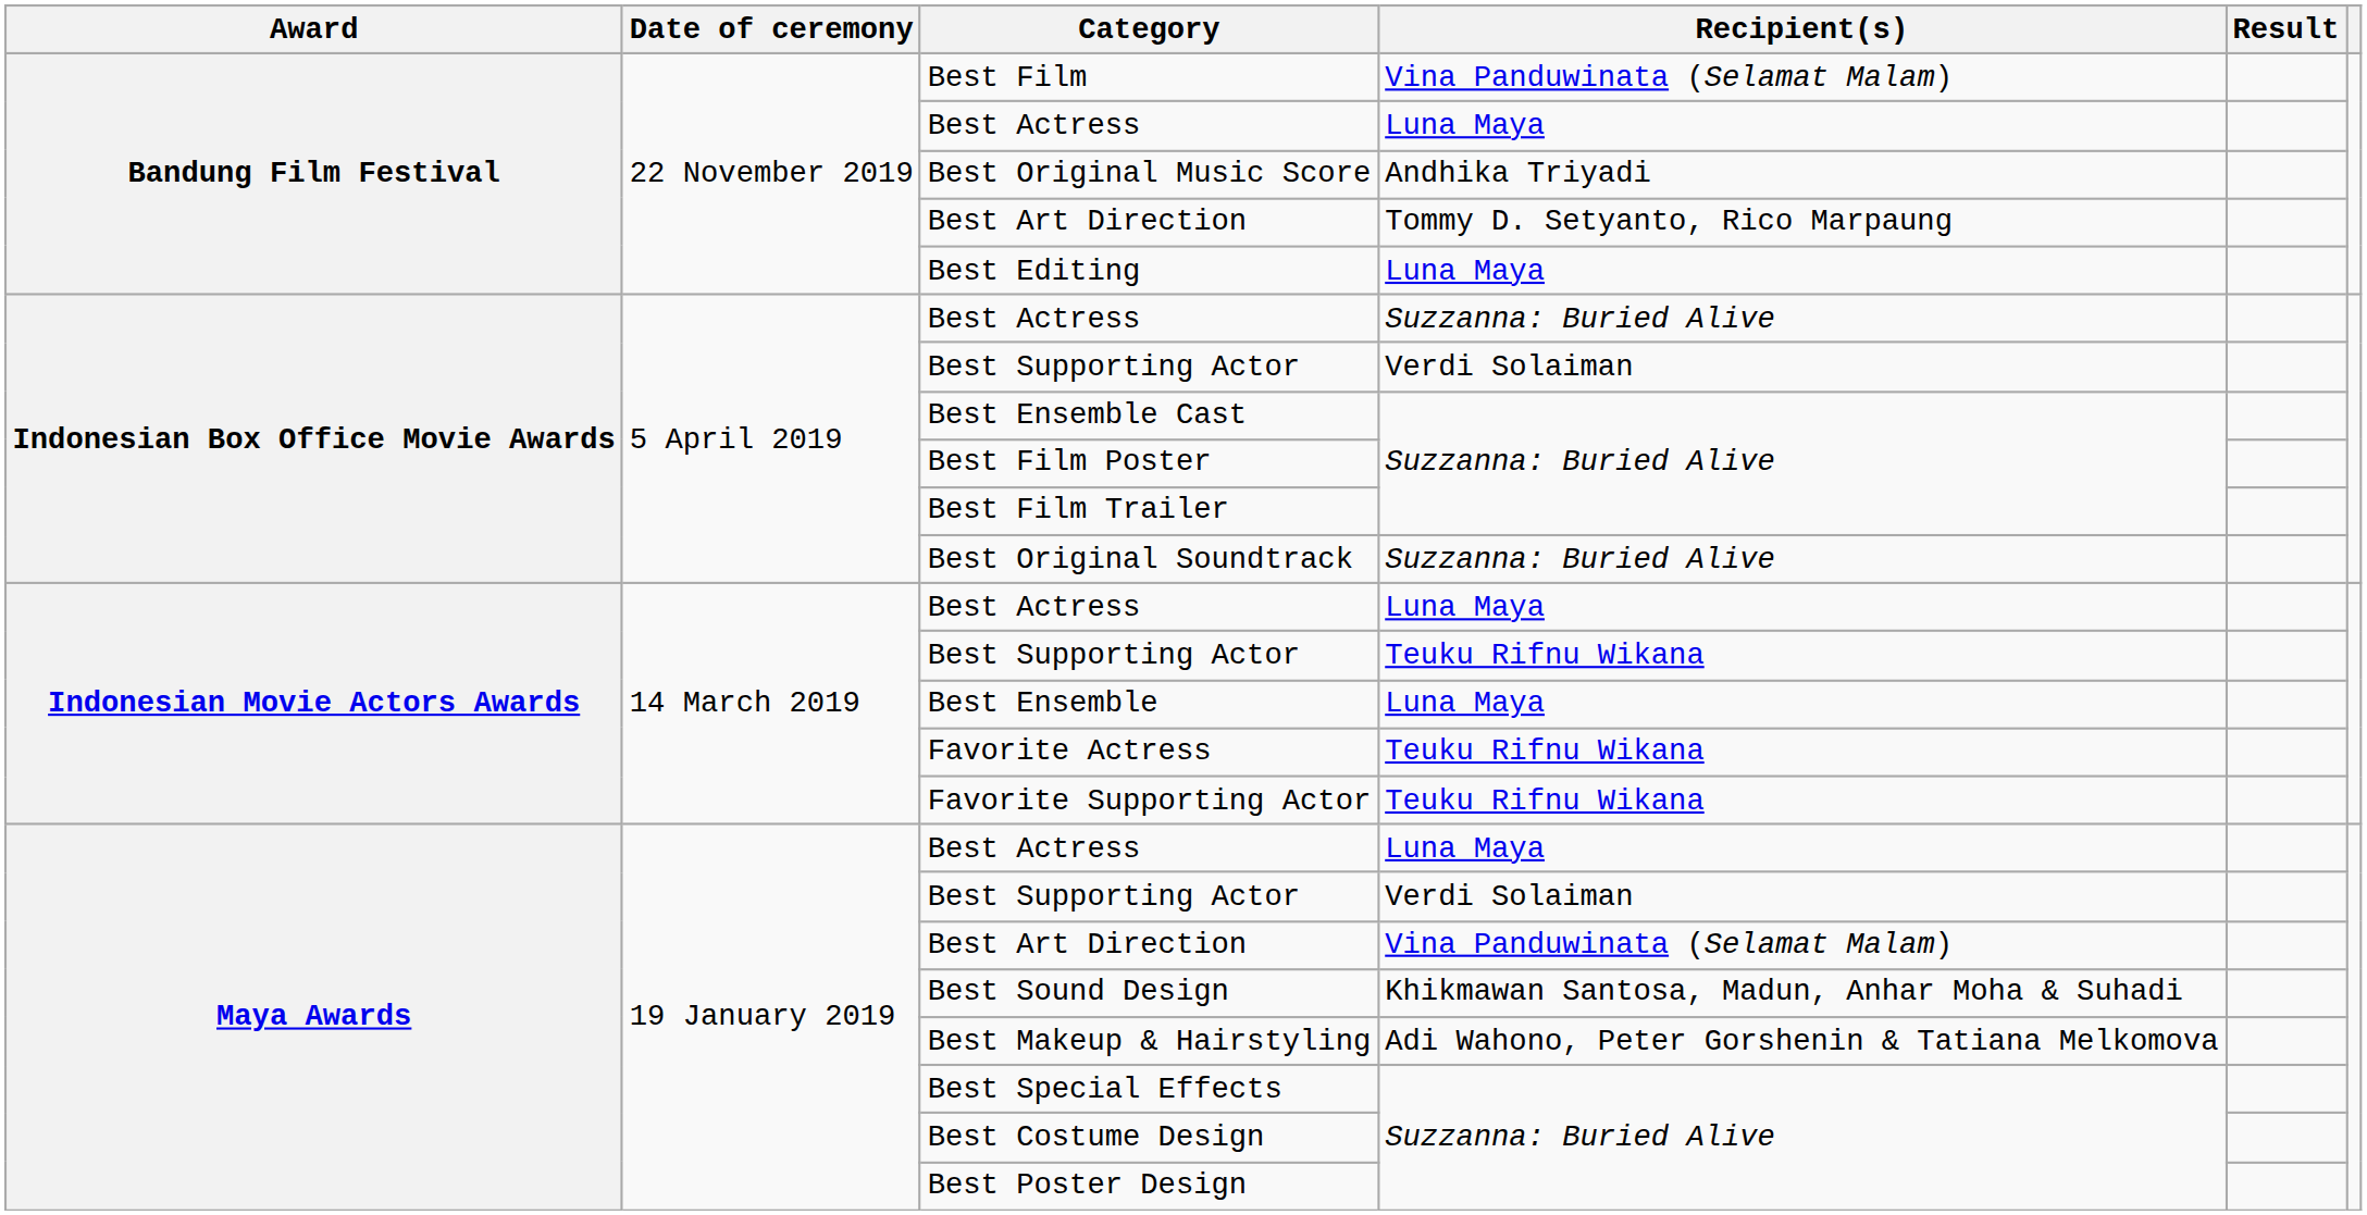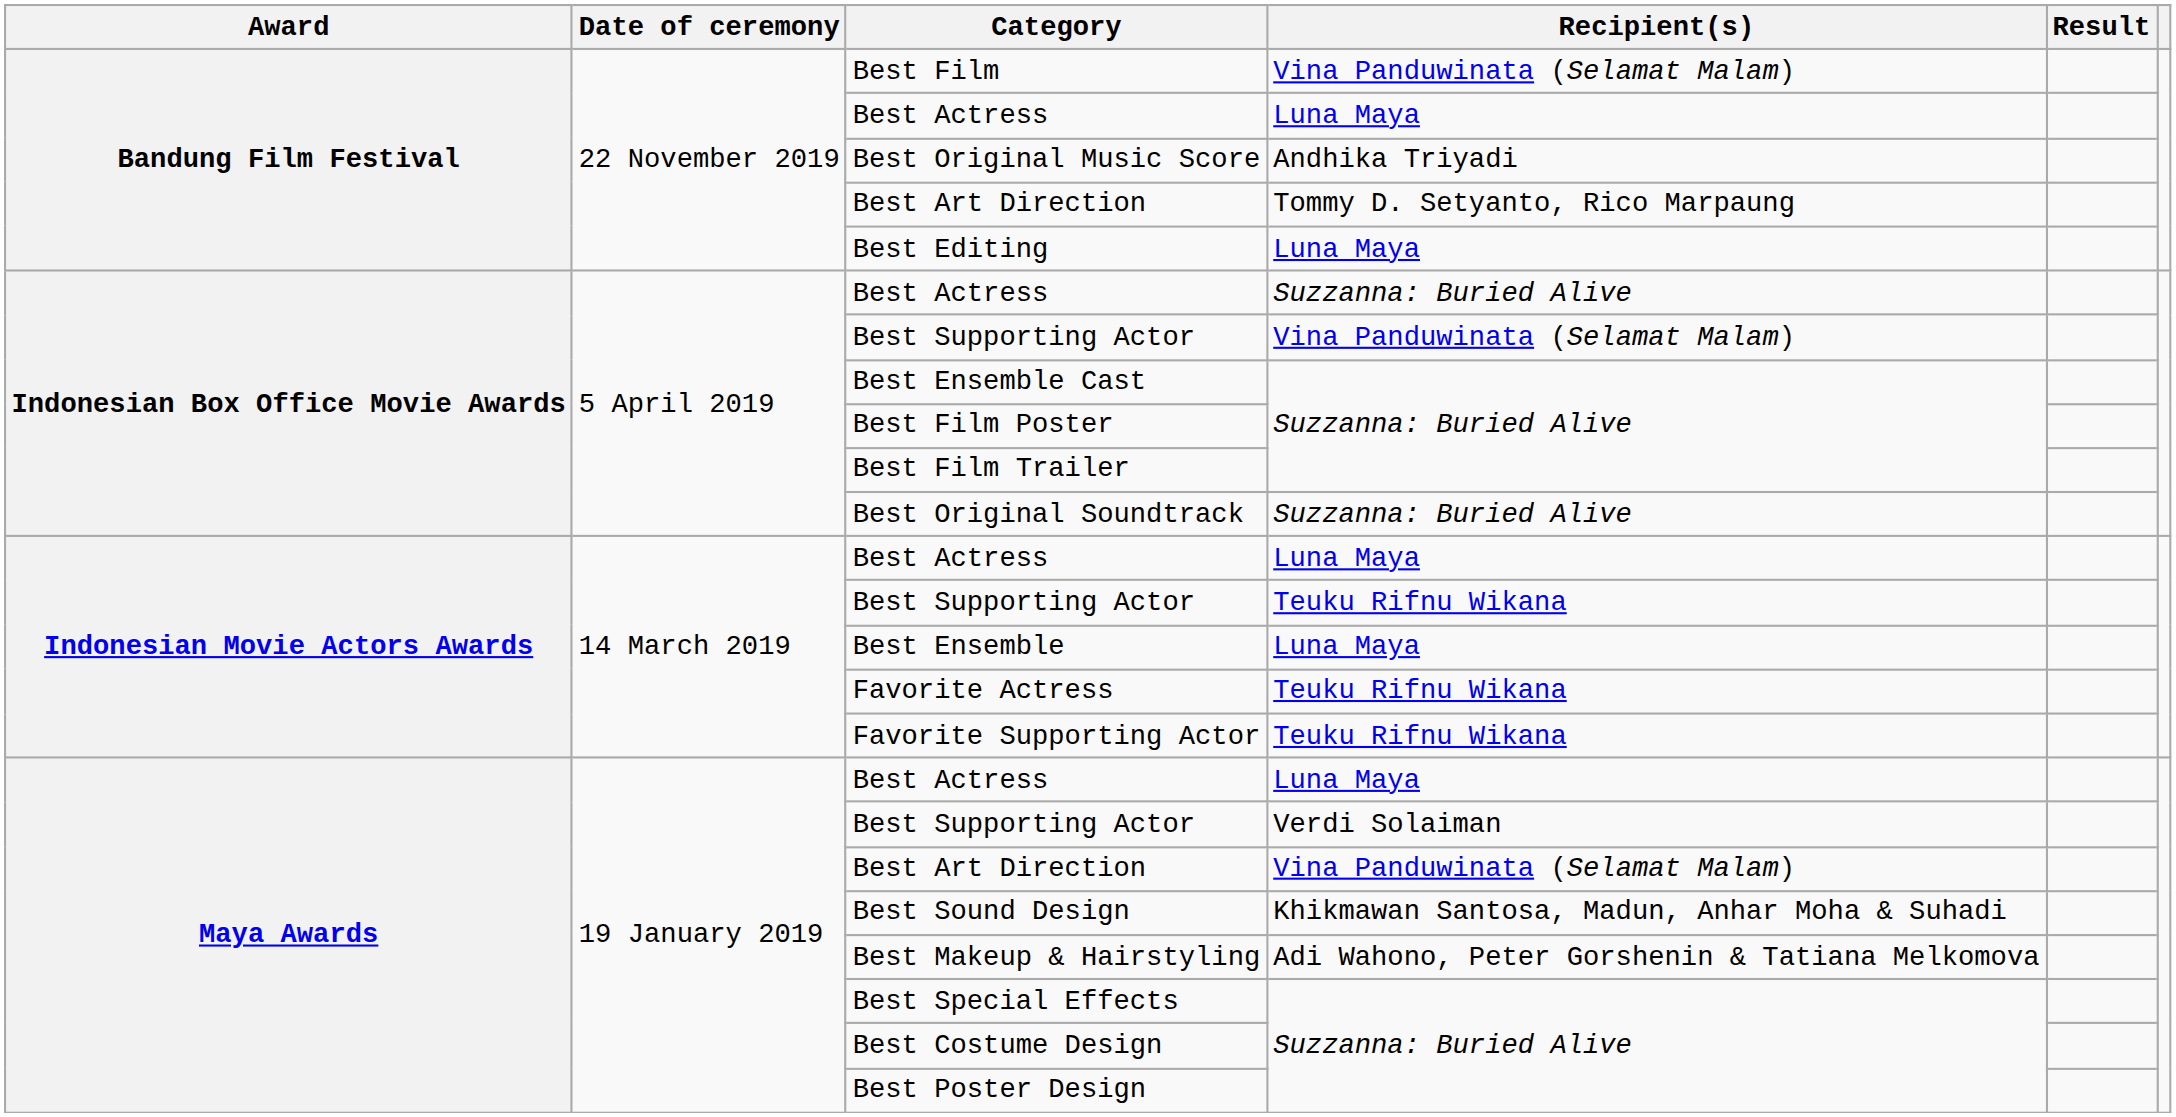 <table class="wikitable plainrowheaders sortable">
 <tr>
 <th scope="col">Award</th>
 <th scope="col">Date of ceremony</th>
 <th scope="col">Category</th>
 <th scope="col">Recipient(s)</th>
 <th scope="col">Result</th>
 <th scope="col" class="unsortable"></th>
 </tr>
 <tr>
 <th scope="row" rowspan="5">Bandung Film Festival</th>
 <td rowspan="5">22 November 2019</td>
 <td>Best Film</td>
 <td><a href='#'>Vina Panduwinata</a> (<em>Selamat Malam</em>)</td>
 <td></td>
 <td rowspan="5"></td>
 </tr>
 <tr>
 <td>Best Actress</td>
 <td><a href='#'>Luna Maya</a></td>
 <td></td>
 </tr>
 <tr>
 <td>Best Original Music Score</td>
 <td>Andhika Triyadi</td>
 <td></td>
 </tr>
 <tr>
 <td>Best Art Direction</td>
 <td>Tommy D. Setyanto, Rico Marpaung</td>
 <td></td>
 </tr>
 <tr>
 <td>Best Editing</td>
 <td><a href='#'>Luna Maya</a></td>
 <td></td>
 </tr>
 <tr>
 <th scope="row" rowspan="6">Indonesian Box Office Movie Awards</th>
 <td rowspan="6">5 April 2019</td>
 <td>Best Actress</td>
 <td><em>Suzzanna: Buried Alive</em></td>
 <td></td>
 <td rowspan="6"></td>
 </tr>
 <tr>
 <td>Best Supporting Actor</td>
-<td>Verdi Solaiman</td>
+<td><a href='#'>Vina Panduwinata</a> (<em>Selamat Malam</em>)</td>
 <td></td>
 </tr>
 <tr>
 <td>Best Ensemble Cast</td>
 <td rowspan="3"><em>Suzzanna: Buried Alive</em></td>
 <td></td>
 </tr>
 <tr>
 <td>Best Film Poster</td>
 <td></td>
 </tr>
 <tr>
 <td>Best Film Trailer</td>
 <td></td>
 </tr>
 <tr>
 <td>Best Original Soundtrack</td>
 <td><em>Suzzanna: Buried Alive</em></td>
 <td></td>
 </tr>
 <tr>
 <th scope="row" rowspan="5"><a href='#'>Indonesian Movie Actors Awards</a></th>
 <td rowspan="5">14 March 2019</td>
 <td>Best Actress</td>
 <td><a href='#'>Luna Maya</a></td>
 <td></td>
 <td rowspan="5"></td>
 </tr>
 <tr>
 <td>Best Supporting Actor</td>
 <td><a href='#'>Teuku Rifnu Wikana</a></td>
 <td></td>
 </tr>
 <tr>
 <td>Best Ensemble</td>
 <td><a href='#'>Luna Maya</a></td>
 <td></td>
 </tr>
 <tr>
 <td>Favorite Actress</td>
 <td><a href='#'>Teuku Rifnu Wikana</a></td>
 <td></td>
 </tr>
 <tr>
 <td>Favorite Supporting Actor</td>
 <td><a href='#'>Teuku Rifnu Wikana</a></td>
 <td></td>
 </tr>
 <tr>
 <th scope="row" rowspan="8"><a href='#'>Maya Awards</a></th>
 <td rowspan="8">19 January 2019</td>
 <td>Best Actress</td>
 <td><a href='#'>Luna Maya</a></td>
 <td></td>
 <td rowspan="8"></td>
 </tr>
 <tr>
 <td>Best Supporting Actor</td>
 <td>Verdi Solaiman</td>
 <td></td>
 </tr>
 <tr>
 <td>Best Art Direction</td>
 <td><a href='#'>Vina Panduwinata</a> (<em>Selamat Malam</em>)</td>
 <td></td>
 </tr>
 <tr>
 <td>Best Sound Design</td>
 <td>Khikmawan Santosa, Madun, Anhar Moha & Suhadi</td>
 <td></td>
 </tr>
 <tr>
 <td>Best Makeup & Hairstyling</td>
 <td>Adi Wahono, Peter Gorshenin & Tatiana Melkomova</td>
 <td></td>
 </tr>
 <tr>
 <td>Best Special Effects</td>
 <td rowspan="3"><em>Suzzanna: Buried Alive</em></td>
 <td></td>
 </tr>
 <tr>
 <td>Best Costume Design</td>
 <td></td>
 </tr>
 <tr>
 <td>Best Poster Design</td>
 <td></td>
 </tr>
 </table>
